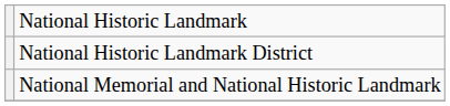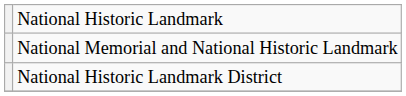 <table class="wikitable">
 <tr>
 <th></th>
 <td>National Historic Landmark</td>
 </tr>
 <tr>
 <th><sup></sup></th>
-<td>National Historic Landmark District</td>
+<td>National Memorial and National Historic Landmark</td>
 </tr>
 <tr>
 <th><sup></sup></th>
-<td>National Memorial and National Historic Landmark</td>
+<td>National Historic Landmark District</td>
 </tr>
 <tr>
 </tr>
 </table>
